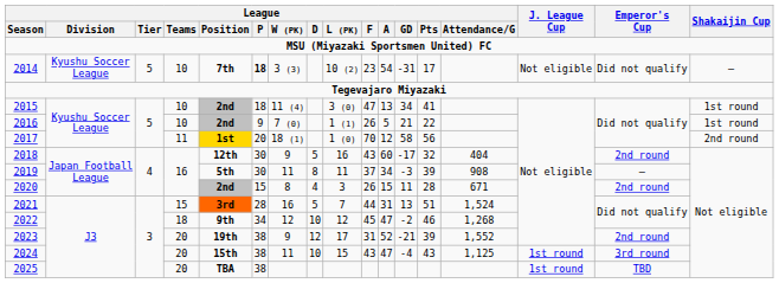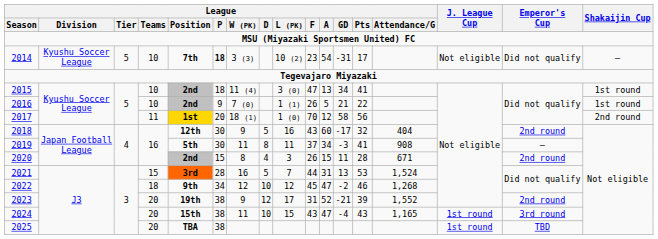 <table class="wikitable" style="text-align:center;">
 <tr>
 <th colspan="14">League</th>
 <th rowspan="2"><a href='#'>J. League <br> Cup</a></th>
 <th rowspan="2"><a href='#'>Emperor's<br> Cup</a></th>
 <th rowspan="2"><a href='#'>Shakaijin Cup</a></th>
 </tr>
 <tr>
 <th>Season</th>
 <th>Division</th>
 <th>Tier</th>
 <th>Teams</th>
 <th>Position</th>
 <th>P</th>
 <th>W <small>(PK)</small></th>
 <th>D</th>
 <th>L <small>(PK)</small></th>
 <th>F</th>
 <th>A</th>
 <th>GD</th>
 <th>Pts</th>
 <th>Attendance/G</th>
 </tr>
 <tr>
 <td colspan="17"><strong>MSU (Miyazaki Sportsmen United) FC</strong></td>
 </tr>
 <tr>
 <td><a href='#'>2014</a></td>
 <td><a href='#'>Kyushu Soccer<br>League</a></td>
 <td>5</td>
 <td>10</td>
 <td><strong>7th</strong></td>
 <td><strong>18</strong></td>
 <td>3 <small>(3)</small></td>
 <td></td>
 <td>10 <small>(2)</small></td>
 <td>23</td>
 <td>54</td>
 <td>-31</td>
 <td>17</td>
 <td></td>
 <td>Not eligible</td>
 <td>Did not qualify</td>
 <td>–</td>
 </tr>
 <tr>
 <td colspan="17"><strong>Tegevajaro Miyazaki</strong></td>
 </tr>
 <tr>
 <td><a href='#'>2015</a></td>
 <td rowspan="3"><a href='#'>Kyushu Soccer<br>League</a></td>
 <td rowspan="3">5</td>
 <td>10</td>
 <td bgcolor="silver"><strong>2nd</strong></td>
 <td>18</td>
 <td>11 <small>(4)</small></td>
 <td></td>
 <td>3 <small>(0)</small></td>
 <td>47</td>
 <td>13</td>
 <td>34</td>
 <td>41</td>
 <td></td>
 <td rowspan="9">Not eligible</td>
 <td rowspan="3">Did not qualify</td>
 <td>1st round</td>
 </tr>
 <tr>
 <td><a href='#'>2016</a></td>
 <td>10</td>
 <td bgcolor="silver"><strong>2nd</strong></td>
 <td>9</td>
 <td>7 <small>(0)</small></td>
 <td></td>
 <td>1 <small>(1)</small></td>
 <td>26</td>
 <td>5</td>
 <td>21</td>
 <td>22</td>
 <td></td>
 <td>1st round</td>
 </tr>
 <tr>
 <td><a href='#'>2017</a></td>
 <td>11</td>
 <td bgcolor="gold"><strong>1st</strong></td>
 <td>20</td>
 <td>18 <small>(1)</small></td>
 <td></td>
 <td>1 <small>(0)</small></td>
 <td>70</td>
 <td>12</td>
 <td>58</td>
 <td>56</td>
 <td></td>
 <td>2nd round</td>
 </tr>
 <tr>
 <td><a href='#'>2018</a></td>
 <td rowspan="3"><a href='#'>Japan Football<br>League</a></td>
 <td rowspan="3">4</td>
 <td rowspan="3">16</td>
 <td><strong>12th</strong></td>
 <td>30</td>
 <td>9</td>
 <td>5</td>
 <td>16</td>
 <td>43</td>
 <td>60</td>
 <td>-17</td>
 <td>32</td>
 <td>404</td>
 <td><a href='#'>2nd round</a></td>
 <td rowspan="8">Not eligible</td>
 </tr>
 <tr>
 <td><a href='#'>2019</a></td>
 <td><strong>5th</strong></td>
 <td>30</td>
 <td>11</td>
 <td>8</td>
 <td>11</td>
 <td>37</td>
 <td>34</td>
 <td>-3</td>
-<td>39</td>
+<td>41</td>
 <td>908</td>
 <td>–</td>
 </tr>
 <tr>
 <td><a href='#'>2020</a></td>
 <td bgcolor=silver><strong>2nd</strong></td>
 <td>15</td>
 <td>8</td>
 <td>4</td>
 <td>3</td>
 <td>26</td>
 <td>15</td>
 <td>11</td>
 <td>28</td>
 <td>671</td>
 <td><a href='#'>2nd round</a></td>
 </tr>
 <tr>
 <td><a href='#'>2021</a></td>
 <td rowspan="5"><a href='#'>J3</a></td>
 <td rowspan="5">3</td>
 <td>15</td>
 <td bgcolor=ff6600><strong>3rd</strong></td>
 <td>28</td>
 <td>16</td>
 <td>5</td>
 <td>7</td>
 <td>44</td>
 <td>31</td>
 <td>13</td>
-<td>51</td>
+<td>53</td>
 <td>1,524</td>
 <td rowspan="2">Did not qualify</td>
 </tr>
 <tr>
 <td><a href='#'>2022</a></td>
 <td>18</td>
 <td><strong>9th</strong></td>
 <td>34</td>
 <td>12</td>
 <td>10</td>
 <td>12</td>
 <td>45</td>
 <td>47</td>
 <td>-2</td>
 <td>46</td>
 <td>1,268</td>
 </tr>
 <tr>
 <td><a href='#'>2023</a></td>
 <td>20</td>
 <td><strong>19th</strong></td>
 <td>38</td>
 <td>9</td>
 <td>12</td>
 <td>17</td>
 <td>31</td>
 <td>52</td>
 <td>-21</td>
 <td>39</td>
 <td>1,552</td>
 <td><a href='#'>2nd round</a></td>
 </tr>
 <tr>
 <td><a href='#'>2024</a></td>
 <td>20</td>
 <td><strong>15th</strong></td>
 <td>38</td>
 <td>11</td>
 <td>10</td>
 <td>15</td>
 <td>43</td>
 <td>47</td>
 <td>-4</td>
 <td>43</td>
-<td>1,125</td>
+<td>1,165</td>
 <td><a href='#'>1st round</a></td>
 <td><a href='#'>3rd round</a></td>
 </tr>
 <tr>
 <td><a href='#'>2025</a></td>
 <td>20</td>
 <td><strong>TBA</strong></td>
 <td>38</td>
 <td></td>
 <td></td>
 <td></td>
 <td></td>
 <td></td>
 <td></td>
 <td></td>
 <td></td>
 <td><a href='#'>1st round</a></td>
 <td><a href='#'>TBD</a></td>
 </tr>
 </table>
